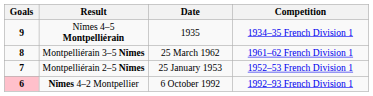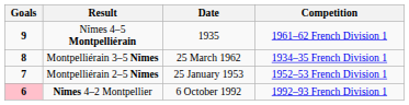 <table class="wikitable sortable" style="text-align:center;">
 <tr>
 <th>Goals</th>
 <th style="width:30%;">Result</th>
 <th>Date</th>
 <th>Competition</th>
 </tr>
 <tr>
 <td><strong>9</strong></td>
 <td>Nîmes 4–5 <strong>Montpelliérain</strong></td>
 <td>1935</td>
-<td><a href='#'>1934–35 French Division 1</a></td>
+<td><a href='#'>1961–62 French Division 1</a></td>
 </tr>
 <tr>
 <td><strong>8</strong></td>
 <td>Montpelliérain 3–5 <strong>Nîmes</strong></td>
 <td>25 March 1962</td>
-<td><a href='#'>1961–62 French Division 1</a></td>
+<td><a href='#'>1934–35 French Division 1</a></td>
 </tr>
 <tr>
 <td><strong>7</strong></td>
 <td>Montpelliérain 2–5 <strong>Nîmes</strong></td>
 <td>25 January 1953</td>
 <td><a href='#'>1952–53 French Division 1</a></td>
 </tr>
 <tr>
 <td style="background: pink;"><strong>6</strong></td>
 <td><strong>Nîmes</strong> 4–2 Montpellier</td>
 <td>6 October 1992</td>
 <td><a href='#'>1992–93 French Division 1</a></td>
 </tr>
 </table>
